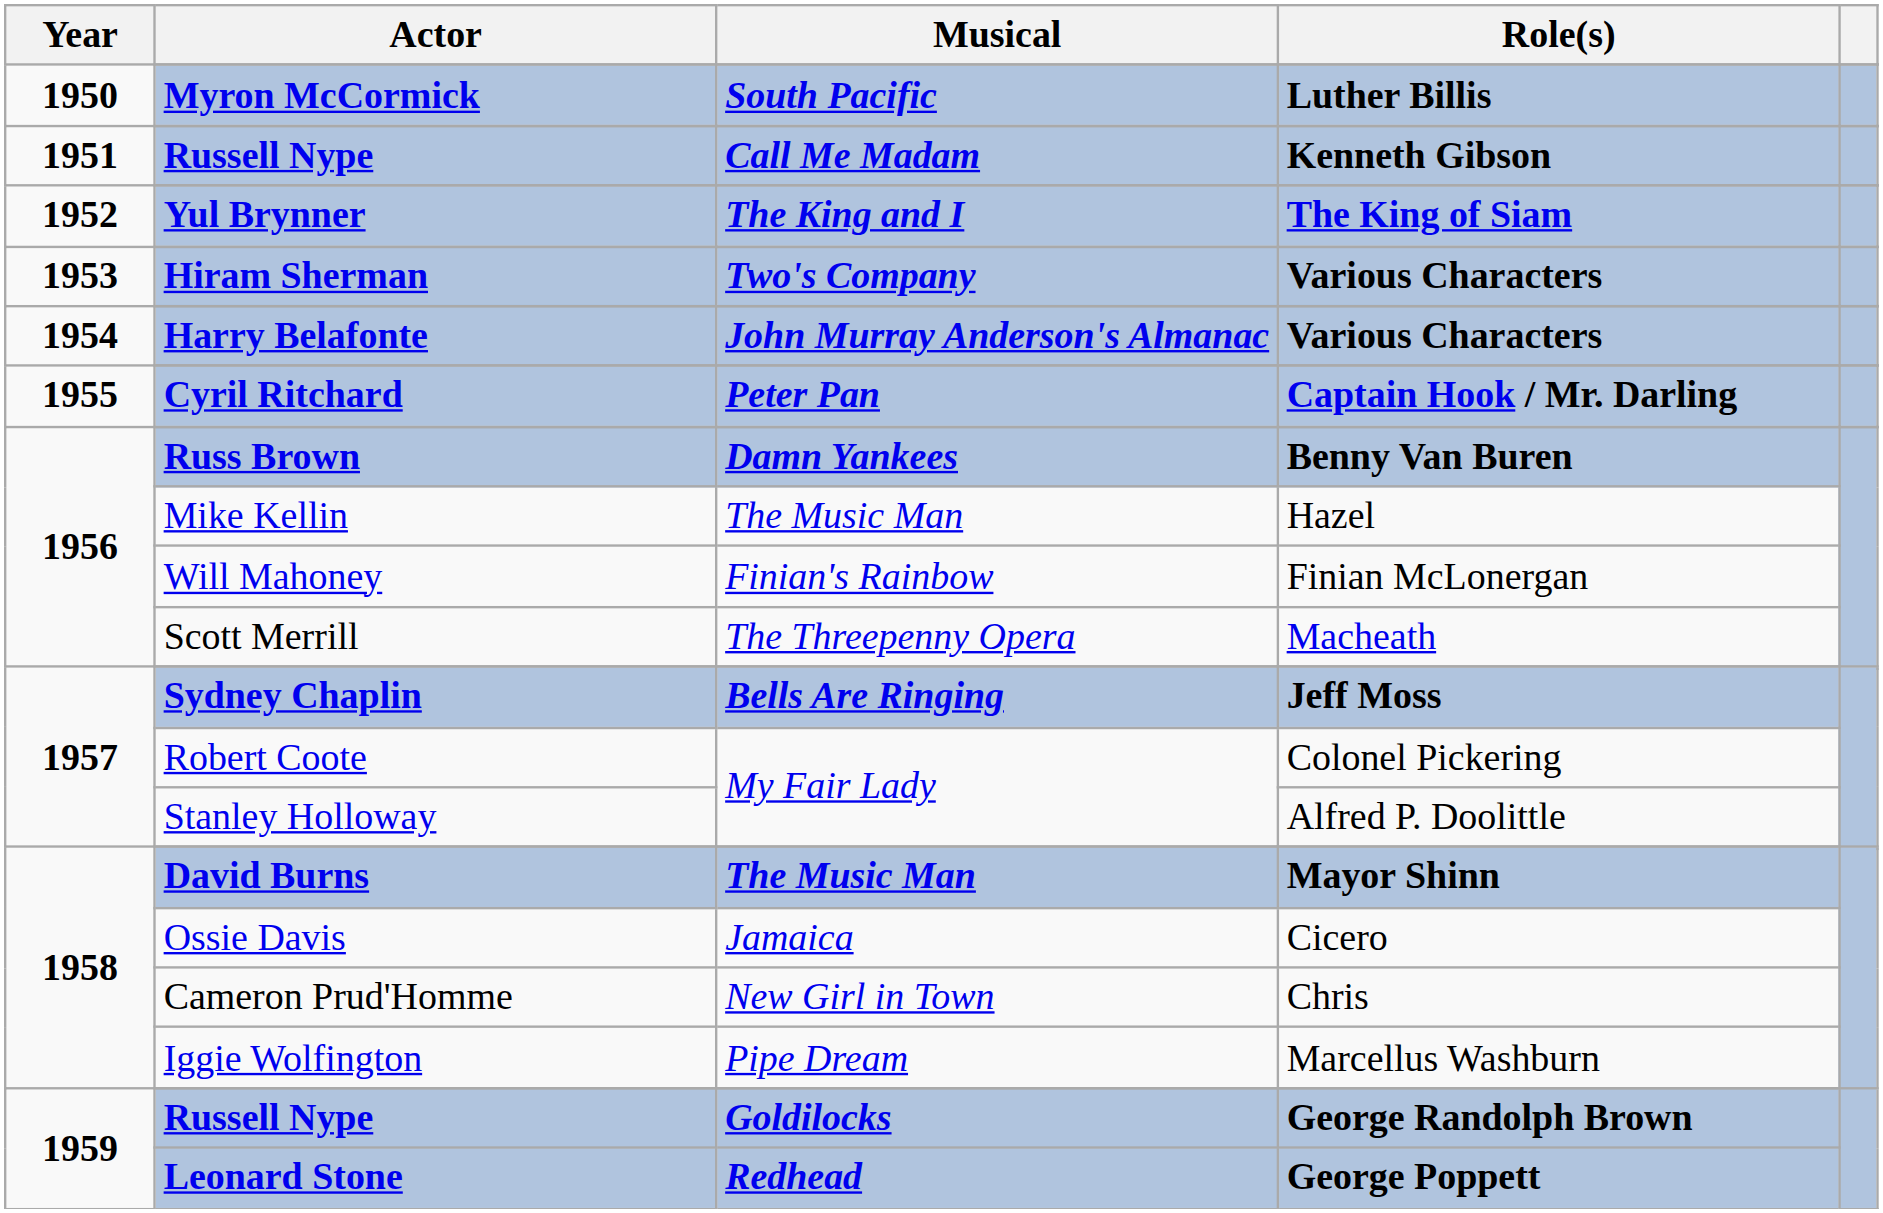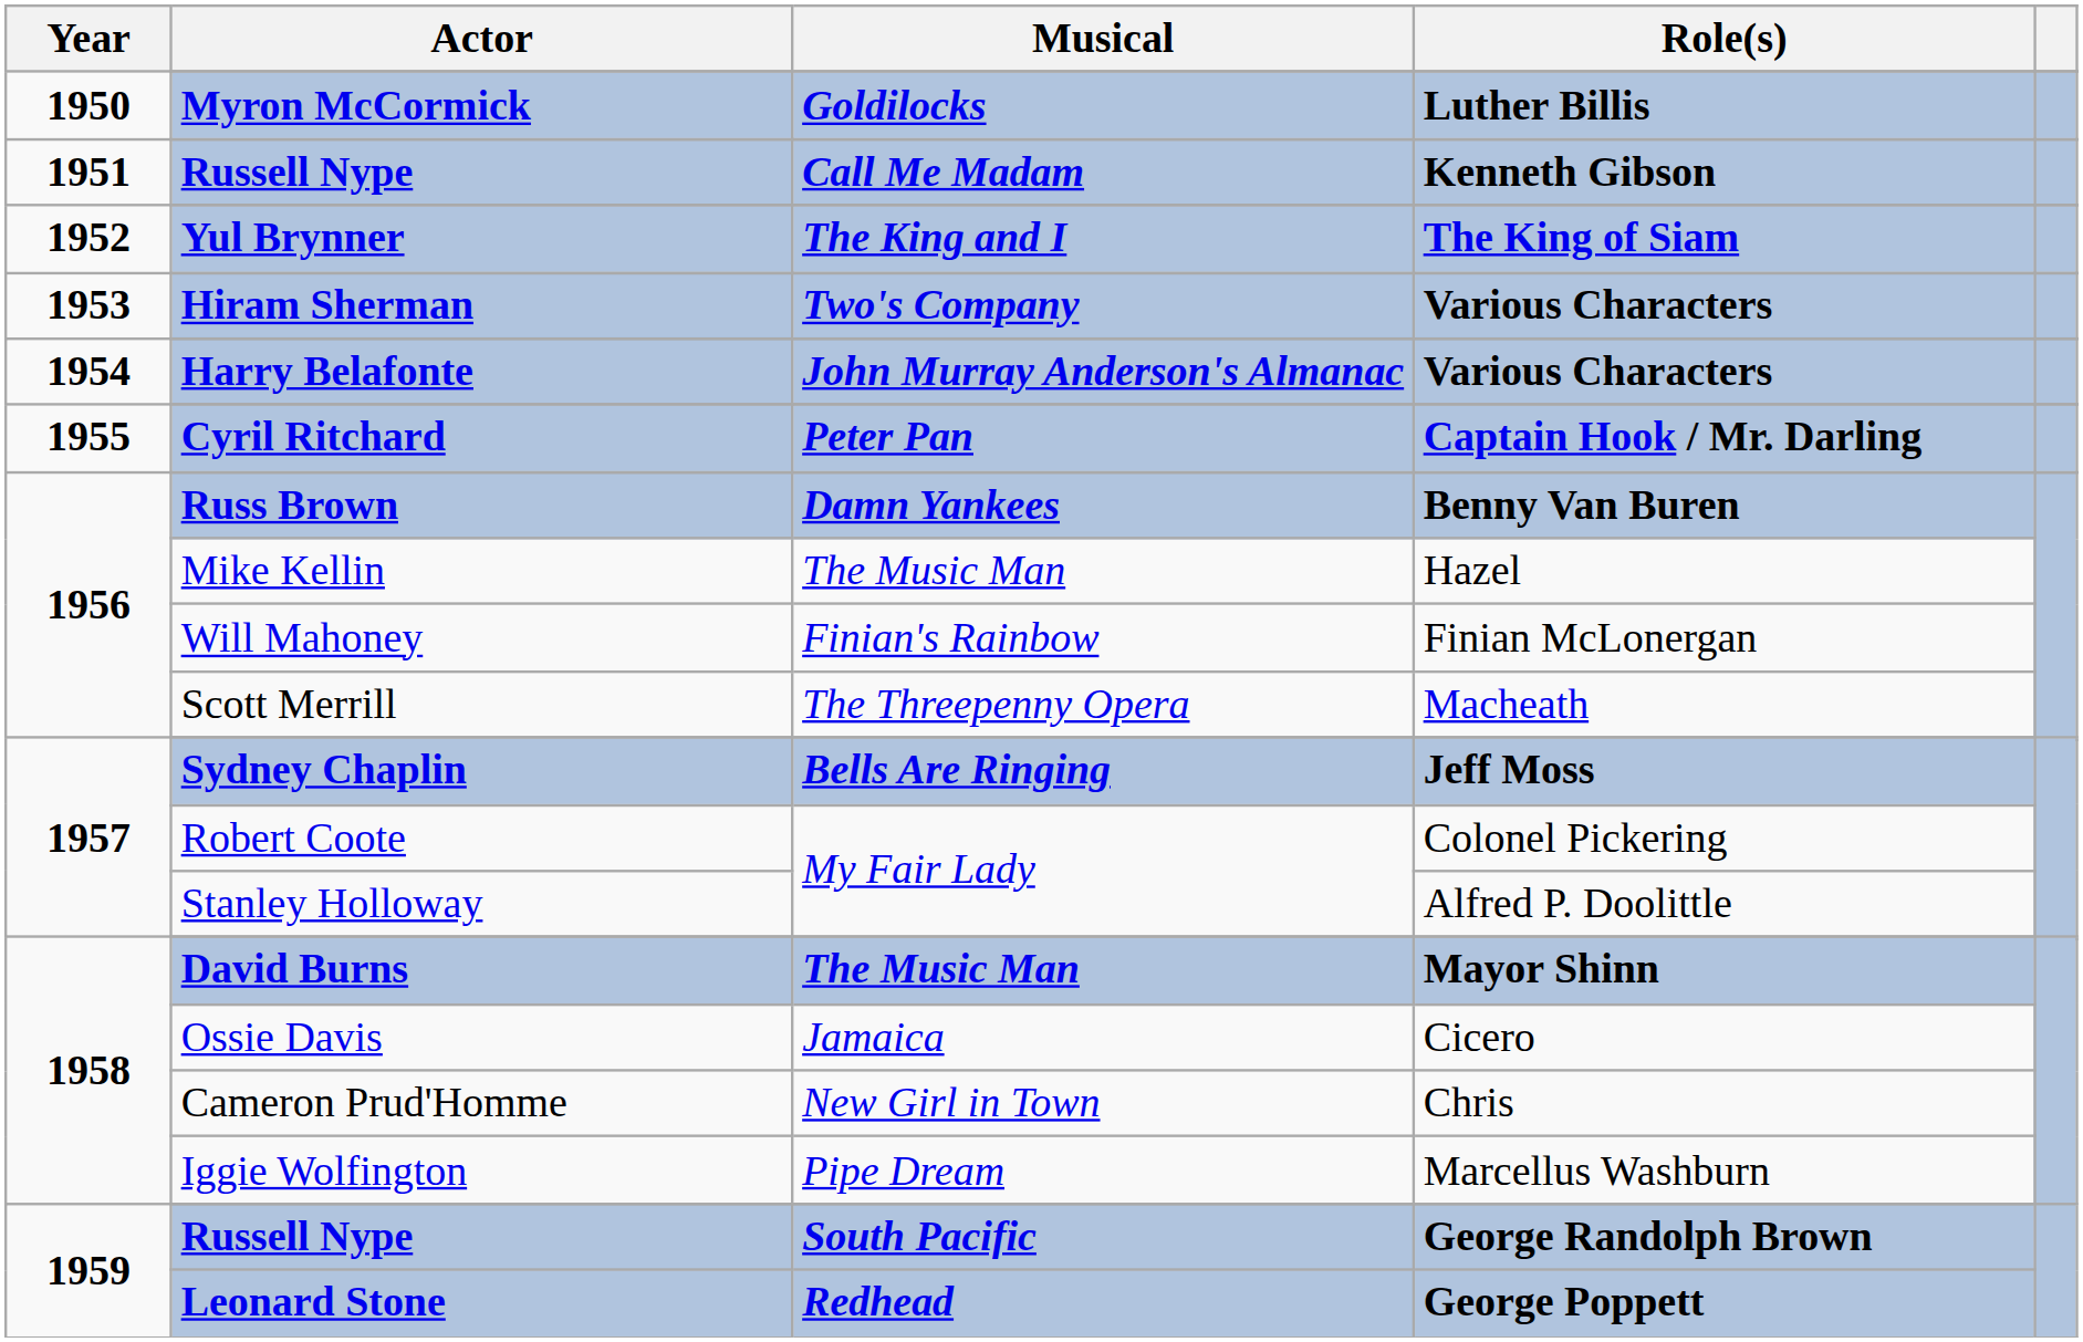 <table class="wikitable sortable">
 <tr>
 <th scope="col" style="width:8%;">Year</th>
 <th scope="col" style="width:30%;">Actor</th>
 <th scope="col" style="width:30%;">Musical</th>
 <th scope="col" style="width:30%;">Role(s)</th>
 <th scope="col" style="width:2%;" class="unsortable"></th>
 </tr>
 <tr>
 <td rowspan="2" align="center"><strong>1950</strong> <br> </td>
 </tr>
 <tr style="background:#B0C4DE">
 <td><strong><a href='#'>Myron McCormick</a></strong></td>
-<td><strong><em><a href='#'>South Pacific</a></em></strong></td>
+<td><strong><em><a href='#'>Goldilocks</a></em></strong></td>
 <td><strong>Luther Billis</strong></td>
 <td></td>
 </tr>
 <tr>
 <td rowspan="2" align="center"><strong>1951</strong> <br> </td>
 </tr>
 <tr style="background:#B0C4DE">
 <td><strong><a href='#'>Russell Nype</a></strong></td>
 <td><strong><em><a href='#'>Call Me Madam</a></em></strong></td>
 <td><strong>Kenneth Gibson</strong></td>
 <td></td>
 </tr>
 <tr>
 <td rowspan="2" align="center"><strong>1952</strong> <br> </td>
 </tr>
 <tr style="background:#B0C4DE">
 <td><strong><a href='#'>Yul Brynner</a></strong></td>
 <td><strong><em><a href='#'>The King and I</a></em></strong></td>
 <td><strong><a href='#'>The King of Siam</a></strong></td>
 <td></td>
 </tr>
 <tr>
 <td rowspan="2" align="center"><strong>1953</strong> <br> </td>
 </tr>
 <tr style="background:#B0C4DE">
 <td><strong><a href='#'>Hiram Sherman</a></strong></td>
 <td><strong><em><a href='#'>Two's Company</a></em></strong></td>
 <td><strong>Various Characters</strong></td>
 <td></td>
 </tr>
 <tr>
 <td rowspan="2" align="center"><strong>1954</strong> <br> </td>
 </tr>
 <tr style="background:#B0C4DE">
 <td><strong><a href='#'>Harry Belafonte</a></strong></td>
 <td><strong><em><a href='#'>John Murray Anderson's Almanac</a></em></strong></td>
 <td><strong>Various Characters</strong></td>
 <td></td>
 </tr>
 <tr>
 <td rowspan="2" align="center"><strong>1955</strong> <br> </td>
 </tr>
 <tr style="background:#B0C4DE">
 <td><strong><a href='#'>Cyril Ritchard</a></strong></td>
 <td><strong><em><a href='#'>Peter Pan</a></em></strong></td>
 <td><strong><a href='#'>Captain Hook</a> / Mr. Darling</strong></td>
 <td></td>
 </tr>
 <tr>
 <td rowspan="5" align="center"><strong>1956</strong> <br> </td>
 </tr>
 <tr style="background:#B0C4DE">
 <td><strong><a href='#'>Russ Brown</a></strong></td>
 <td><strong><em><a href='#'>Damn Yankees</a></em></strong></td>
 <td><strong>Benny Van Buren</strong></td>
 <td rowspan="5" align="center"></td>
 </tr>
 <tr>
 <td><a href='#'>Mike Kellin</a></td>
 <td><em><a href='#'>The Music Man</a></em></td>
 <td>Hazel</td>
 </tr>
 <tr>
 <td><a href='#'>Will Mahoney</a></td>
 <td><em><a href='#'>Finian's Rainbow</a></em></td>
 <td>Finian McLonergan</td>
 </tr>
 <tr>
 <td>Scott Merrill</td>
 <td><em><a href='#'>The Threepenny Opera</a></em></td>
 <td><a href='#'>Macheath</a></td>
 </tr>
 <tr>
 <td rowspan="4" align="center"><strong>1957</strong> <br> </td>
 </tr>
 <tr style="background:#B0C4DE">
 <td><strong><a href='#'>Sydney Chaplin</a></strong></td>
 <td><strong><em><a href='#'>Bells Are Ringing</a></em></strong></td>
 <td><strong>Jeff Moss</strong></td>
 <td rowspan="4" align="center"></td>
 </tr>
 <tr>
 <td><a href='#'>Robert Coote</a></td>
 <td rowspan="2"><em><a href='#'>My Fair Lady</a></em></td>
 <td>Colonel Pickering</td>
 </tr>
 <tr>
 <td><a href='#'>Stanley Holloway</a></td>
 <td>Alfred P. Doolittle</td>
 </tr>
 <tr>
 <td rowspan="5" align="center"><strong>1958</strong> <br> </td>
 </tr>
 <tr style="background:#B0C4DE">
 <td><strong><a href='#'>David Burns</a></strong></td>
 <td><strong><em><a href='#'>The Music Man</a></em></strong></td>
 <td><strong>Mayor Shinn</strong></td>
 <td rowspan="5" align="center"></td>
 </tr>
 <tr>
 <td><a href='#'>Ossie Davis</a></td>
 <td><em><a href='#'>Jamaica</a></em></td>
 <td>Cicero</td>
 </tr>
 <tr>
 <td>Cameron Prud'Homme</td>
 <td><em><a href='#'>New Girl in Town</a></em></td>
 <td>Chris</td>
 </tr>
 <tr>
 <td><a href='#'>Iggie Wolfington</a></td>
 <td><em><a href='#'>Pipe Dream</a></em></td>
 <td>Marcellus Washburn</td>
 </tr>
 <tr>
 <td rowspan="3" align="center"><strong>1959</strong> <br> </td>
 </tr>
 <tr style="background:#B0C4DE">
 <td><strong><a href='#'>Russell Nype</a></strong></td>
-<td><strong><em><a href='#'>Goldilocks</a></em></strong></td>
+<td><strong><em><a href='#'>South Pacific</a></em></strong></td>
 <td><strong>George Randolph Brown</strong></td>
 <td rowspan="3" align="center"></td>
 </tr>
 <tr style="background:#B0C4DE">
 <td><strong><a href='#'>Leonard Stone</a></strong></td>
 <td><strong><em><a href='#'>Redhead</a></em></strong></td>
 <td><strong>George Poppett</strong></td>
 </tr>
 </table>
